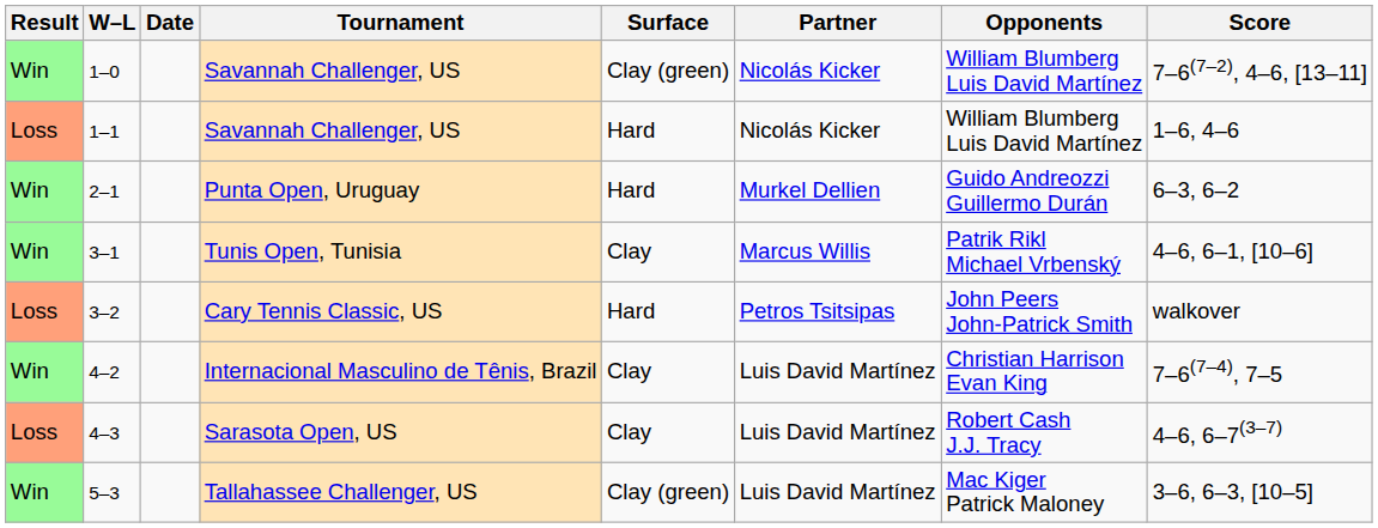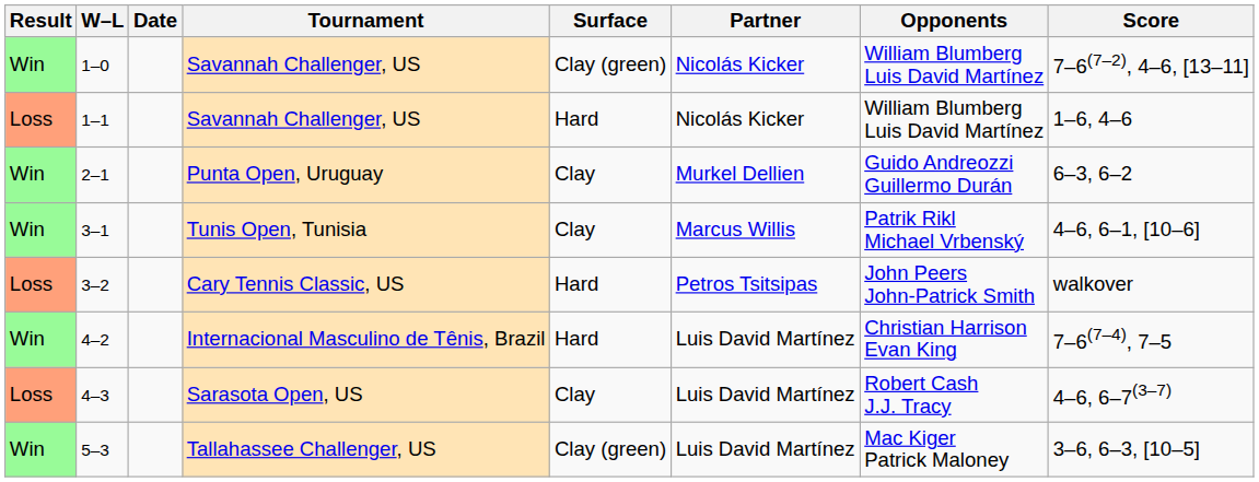 <table class="sortable wikitable">
 <tr>
 <th>Result</th>
 <th class="unsortable">W–L</th>
 <th>Date</th>
 <th>Tournament</th>
 <th>Surface</th>
 <th>Partner</th>
 <th>Opponents</th>
 <th class="unsortable">Score</th>
 </tr>
 <tr>
 <td bgcolor=98fb98>Win</td>
 <td><small>1–0</small></td>
 <td><a href='#'></a></td>
 <td style="background:moccasin;"><a href='#'>Savannah Challenger</a>, US</td>
 <td>Clay (green)</td>
 <td> <a href='#'>Nicolás Kicker</a></td>
 <td> <a href='#'>William Blumberg</a><br> <a href='#'>Luis David Martínez</a></td>
 <td>7–6<sup>(7–2)</sup>, 4–6, [13–11]</td>
 </tr>
 <tr>
 <td bgcolor=ffa07a>Loss</td>
 <td><small>1–1</small></td>
 <td><a href='#'></a></td>
 <td style="background:moccasin;"><a href='#'>Savannah Challenger</a>, US</td>
 <td>Hard</td>
 <td> Nicolás Kicker</td>
 <td> William Blumberg<br> Luis David Martínez</td>
 <td>1–6, 4–6</td>
 </tr>
 <tr>
 <td bgcolor=98fb98>Win</td>
 <td><small>2–1</small></td>
 <td><a href='#'></a></td>
 <td style="background:moccasin;"><a href='#'>Punta Open</a>, Uruguay</td>
-<td>Hard</td>
+<td>Clay</td>
 <td> <a href='#'>Murkel Dellien</a></td>
 <td> <a href='#'>Guido Andreozzi</a><br> <a href='#'>Guillermo Durán</a></td>
 <td>6–3, 6–2</td>
 </tr>
 <tr>
 <td bgcolor=98fb98>Win</td>
 <td><small>3–1</small></td>
 <td><a href='#'></a></td>
 <td style="background:moccasin;"><a href='#'>Tunis Open</a>, Tunisia</td>
 <td>Clay</td>
 <td> <a href='#'>Marcus Willis</a></td>
 <td> <a href='#'>Patrik Rikl</a> <br>  <a href='#'>Michael Vrbenský</a></td>
 <td>4–6, 6–1, [10–6]</td>
 </tr>
 <tr>
 <td bgcolor=ffa07a>Loss</td>
 <td><small>3–2</small></td>
 <td><a href='#'></a></td>
 <td style="background:moccasin;"><a href='#'>Cary Tennis Classic</a>, US</td>
 <td>Hard</td>
 <td> <a href='#'>Petros Tsitsipas</a></td>
 <td> <a href='#'>John Peers</a> <br> <a href='#'>John-Patrick Smith</a></td>
 <td>walkover</td>
 </tr>
 <tr>
 <td bgcolor=98fb98>Win</td>
 <td><small>4–2</small></td>
 <td><a href='#'></a></td>
 <td style="background:moccasin;"><a href='#'>Internacional Masculino de Tênis</a>, Brazil</td>
-<td>Clay</td>
+<td>Hard</td>
 <td> Luis David Martínez</td>
 <td> <a href='#'>Christian Harrison</a> <br>  <a href='#'>Evan King</a></td>
 <td>7–6<sup>(7–4)</sup>, 7–5</td>
 </tr>
 <tr>
 <td bgcolor=ffa07a>Loss</td>
 <td><small>4–3</small></td>
 <td><a href='#'></a></td>
 <td style="background:moccasin;"><a href='#'>Sarasota Open</a>, US</td>
 <td>Clay</td>
 <td> Luis David Martínez</td>
 <td> <a href='#'>Robert Cash</a> <br>  <a href='#'>J.J. Tracy</a></td>
 <td>4–6, 6–7<sup>(3–7)</sup></td>
 </tr>
 <tr>
 <td bgcolor=98fb98>Win</td>
 <td><small>5–3</small></td>
 <td><a href='#'></a></td>
 <td style="background:moccasin;"><a href='#'>Tallahassee Challenger</a>, US</td>
 <td>Clay (green)</td>
 <td> Luis David Martínez</td>
 <td> <a href='#'>Mac Kiger</a><br> Patrick Maloney</td>
 <td>3–6, 6–3, [10–5]</td>
 </tr>
 </table>
